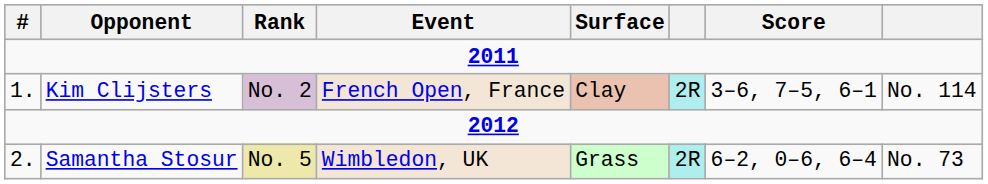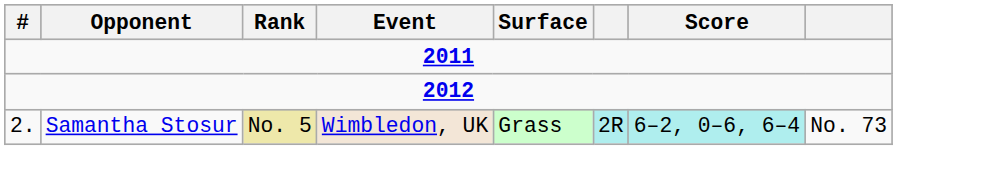 <table class="wikitable sortable">
 <tr>
 <th>#</th>
 <th>Opponent</th>
 <th>Rank</th>
 <th>Event</th>
 <th>Surface</th>
 <th></th>
 <th class="unsortable">Score</th>
 <th></th>
 </tr>
 <tr>
 <td colspan="8" style="text-align:center"><strong><a href='#'>2011</a></strong></td>
 </tr>
 <tr>
-<td>1.</td>
-<td> <a href='#'>Kim Clijsters</a></td>
-<td bgcolor=thistle>No. 2</td>
-<td bgcolor="#f3e6d7"><a href='#'>French Open</a>, France</td>
-<td bgcolor="#ebc2af">Clay</td>
-<td bgcolor="#afeeee">2R</td>
-<td>3–6, 7–5, 6–1</td>
-<td>No. 114</td>
-</tr>
-<tr>
 <td colspan="8" style="text-align:center"><strong><a href='#'>2012</a></strong></td>
 </tr>
 <tr>
 <td>2.</td>
 <td> <a href='#'>Samantha Stosur</a></td>
 <td bgcolor="#eee8aa">No. 5</td>
 <td bgcolor="#f3e6d7"><a href='#'>Wimbledon</a>, UK</td>
 <td bgcolor="#ccffcc">Grass</td>
 <td bgcolor="#afeeee">2R</td>
-<td>6–2, 0–6, 6–4</td>
+<td style="background: paleturquoise;">6–2, 0–6, 6–4</td>
 <td>No. 73</td>
 </tr>
 </table>
